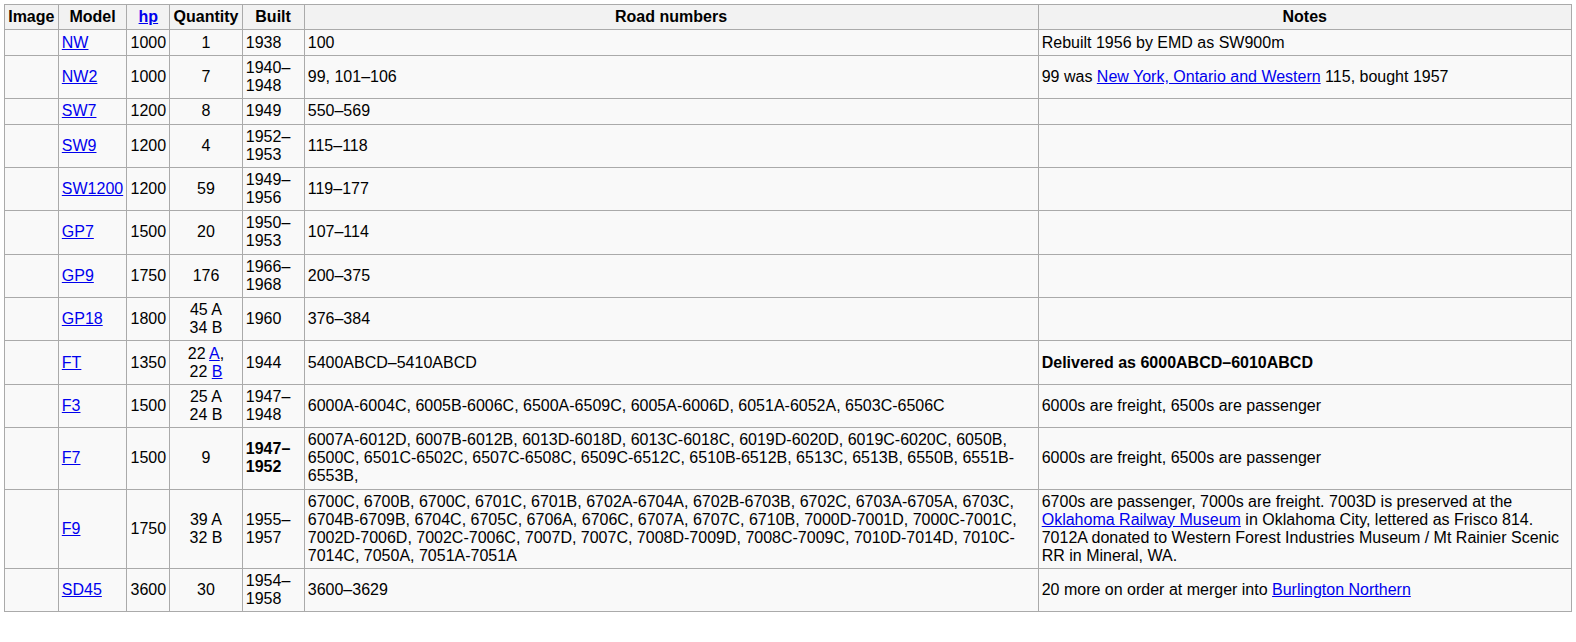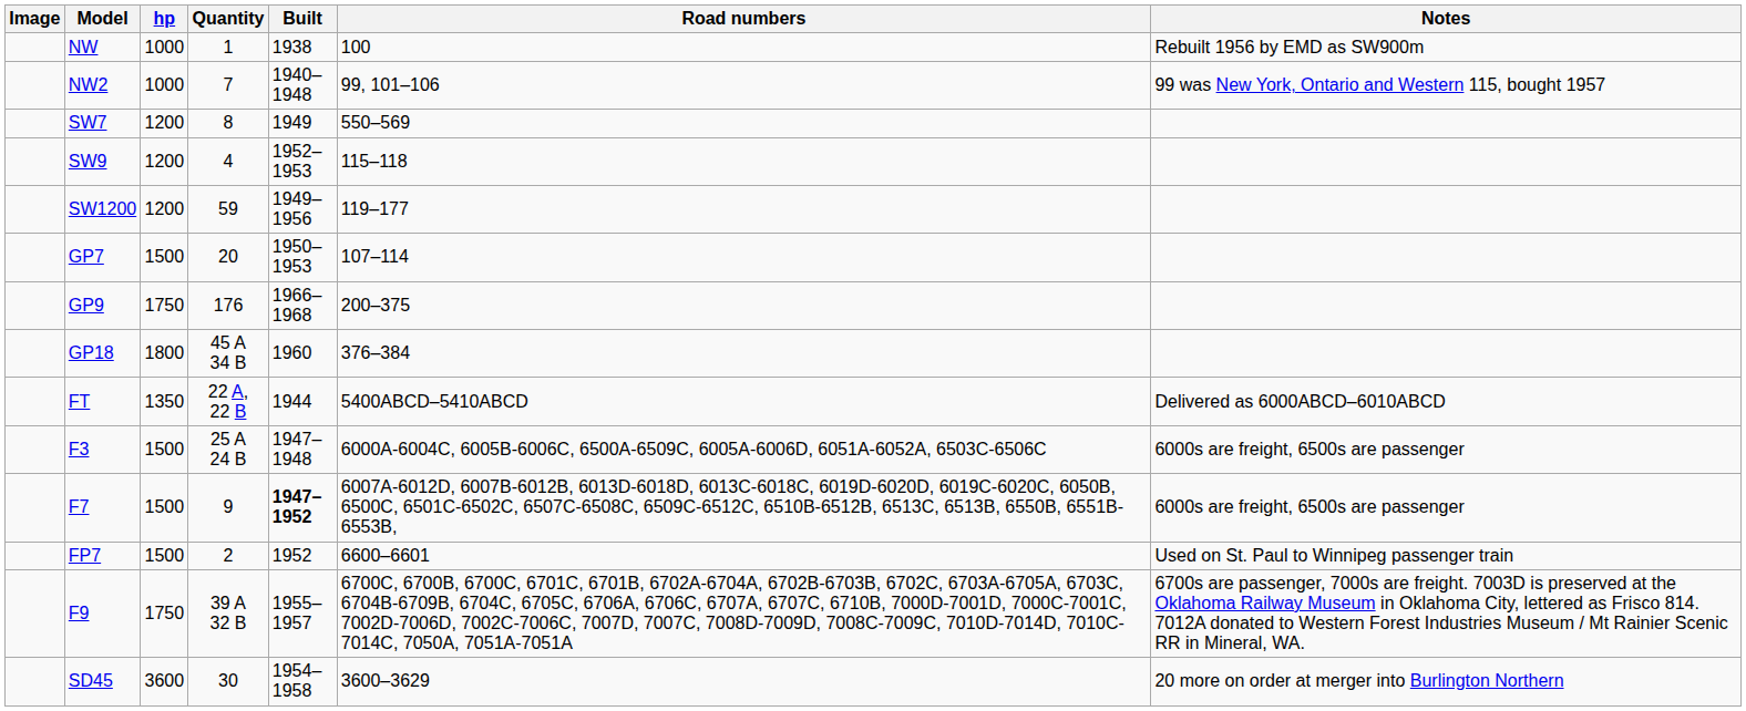 <table class="wikitable">
 <tr>
 <th>Image</th>
 <th>Model</th>
 <th><a href='#'>hp</a></th>
 <th>Quantity</th>
 <th>Built</th>
 <th>Road numbers</th>
 <th>Notes</th>
 </tr>
 <tr>
 <td></td>
 <td><a href='#'>NW</a></td>
 <td>1000</td>
 <td style="text-align:center;">1</td>
 <td>1938</td>
 <td>100</td>
 <td>Rebuilt 1956 by EMD as SW900m</td>
 </tr>
 <tr>
 <td></td>
 <td><a href='#'>NW2</a></td>
 <td>1000</td>
 <td style="text-align:center;">7</td>
 <td>1940–1948</td>
 <td>99, 101–106</td>
 <td>99 was <a href='#'>New York, Ontario and Western</a> 115, bought 1957</td>
 </tr>
 <tr>
 <td></td>
 <td><a href='#'>SW7</a></td>
 <td>1200</td>
 <td style="text-align:center;">8</td>
 <td>1949</td>
 <td>550–569</td>
 <td></td>
 </tr>
 <tr>
 <td></td>
 <td><a href='#'>SW9</a></td>
 <td>1200</td>
 <td style="text-align:center;">4</td>
 <td>1952–1953</td>
 <td>115–118</td>
 <td></td>
 </tr>
 <tr>
 <td></td>
 <td><a href='#'>SW1200</a></td>
 <td>1200</td>
 <td style="text-align:center;">59</td>
 <td>1949–1956</td>
 <td>119–177</td>
 <td></td>
 </tr>
 <tr>
 <td></td>
 <td><a href='#'>GP7</a></td>
 <td>1500</td>
 <td style="text-align:center;">20</td>
 <td>1950–1953</td>
 <td>107–114</td>
 <td></td>
 </tr>
 <tr>
 <td></td>
 <td><a href='#'>GP9</a></td>
 <td>1750</td>
 <td style="text-align:center;">176</td>
 <td>1966–1968</td>
 <td>200–375</td>
 <td></td>
 </tr>
 <tr>
 <td></td>
 <td><a href='#'>GP18</a></td>
 <td>1800</td>
 <td style="text-align:center;">45 A<br>34 B</td>
 <td>1960</td>
 <td>376–384</td>
 <td></td>
 </tr>
 <tr>
 <td></td>
 <td><a href='#'>FT</a></td>
 <td>1350</td>
 <td style="text-align:center;">22 <a href='#'>A</a>,<br>22 <a href='#'>B</a></td>
 <td>1944</td>
 <td>5400ABCD–5410ABCD</td>
-<td><strong>Delivered as 6000ABCD–6010ABCD</strong></td>
+<td>Delivered as 6000ABCD–6010ABCD</td>
 </tr>
 <tr>
 <td></td>
 <td><a href='#'>F3</a></td>
 <td>1500</td>
 <td style="text-align:center;">25 A<br>24 B</td>
 <td>1947–1948</td>
 <td>6000A-6004C, 6005B-6006C, 6500A-6509C, 6005A-6006D, 6051A-6052A, 6503C-6506C</td>
 <td>6000s are freight, 6500s are passenger</td>
 </tr>
 <tr>
 <td></td>
 <td><a href='#'>F7</a></td>
 <td>1500</td>
 <td style="text-align:center;">9</td>
 <td><strong>1947–1952</strong></td>
 <td>6007A-6012D, 6007B-6012B, 6013D-6018D, 6013C-6018C, 6019D-6020D, 6019C-6020C, 6050B, 6500C, 6501C-6502C, 6507C-6508C, 6509C-6512C, 6510B-6512B, 6513C, 6513B, 6550B, 6551B-6553B,</td>
 <td>6000s are freight, 6500s are passenger</td>
+</tr>
+<tr>
+<td></td>
+<td><a href='#'>FP7</a></td>
+<td>1500</td>
+<td style="text-align:center;">2</td>
+<td>1952</td>
+<td>6600–6601</td>
+<td>Used on St. Paul to Winnipeg passenger train</td>
 </tr>
 <tr>
 <td></td>
 <td><a href='#'>F9</a></td>
 <td>1750</td>
 <td style="text-align:center;">39 A<br>32 B</td>
 <td>1955–1957</td>
 <td>6700C, 6700B, 6700C, 6701C, 6701B, 6702A-6704A, 6702B-6703B, 6702C, 6703A-6705A, 6703C, 6704B-6709B, 6704C, 6705C, 6706A, 6706C, 6707A, 6707C, 6710B, 7000D-7001D, 7000C-7001C, 7002D-7006D, 7002C-7006C, 7007D, 7007C, 7008D-7009D, 7008C-7009C, 7010D-7014D, 7010C-7014C, 7050A, 7051A-7051A</td>
 <td>6700s are passenger, 7000s are freight. 7003D is preserved at the <a href='#'>Oklahoma Railway Museum</a> in Oklahoma City, lettered as Frisco 814. 7012A donated to Western Forest Industries Museum / Mt Rainier Scenic RR in Mineral, WA.</td>
 </tr>
 <tr>
 <td></td>
 <td><a href='#'>SD45</a></td>
 <td>3600</td>
 <td style="text-align:center;">30</td>
 <td>1954–1958</td>
 <td>3600–3629</td>
 <td>20 more on order at merger into <a href='#'>Burlington Northern</a></td>
 </tr>
 <tr>
 </tr>
 </table>
